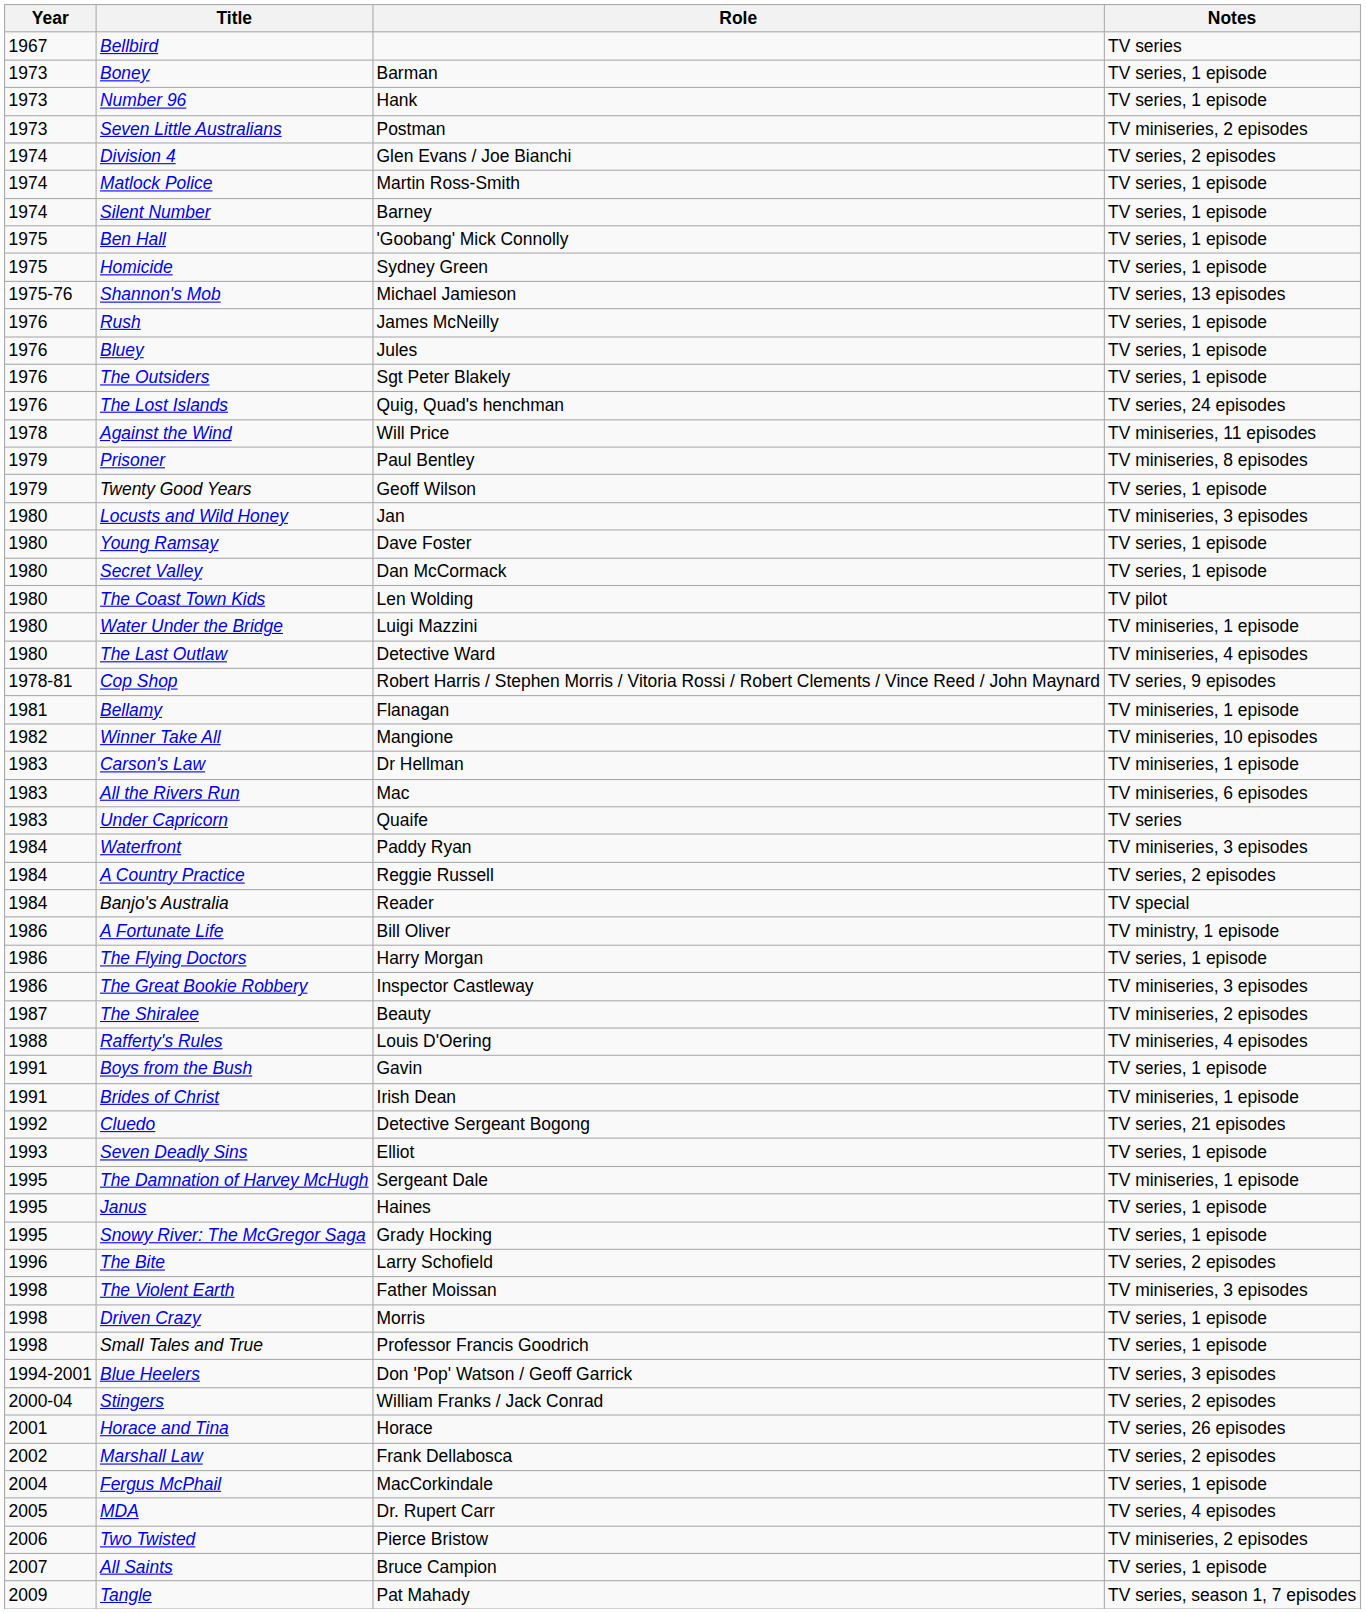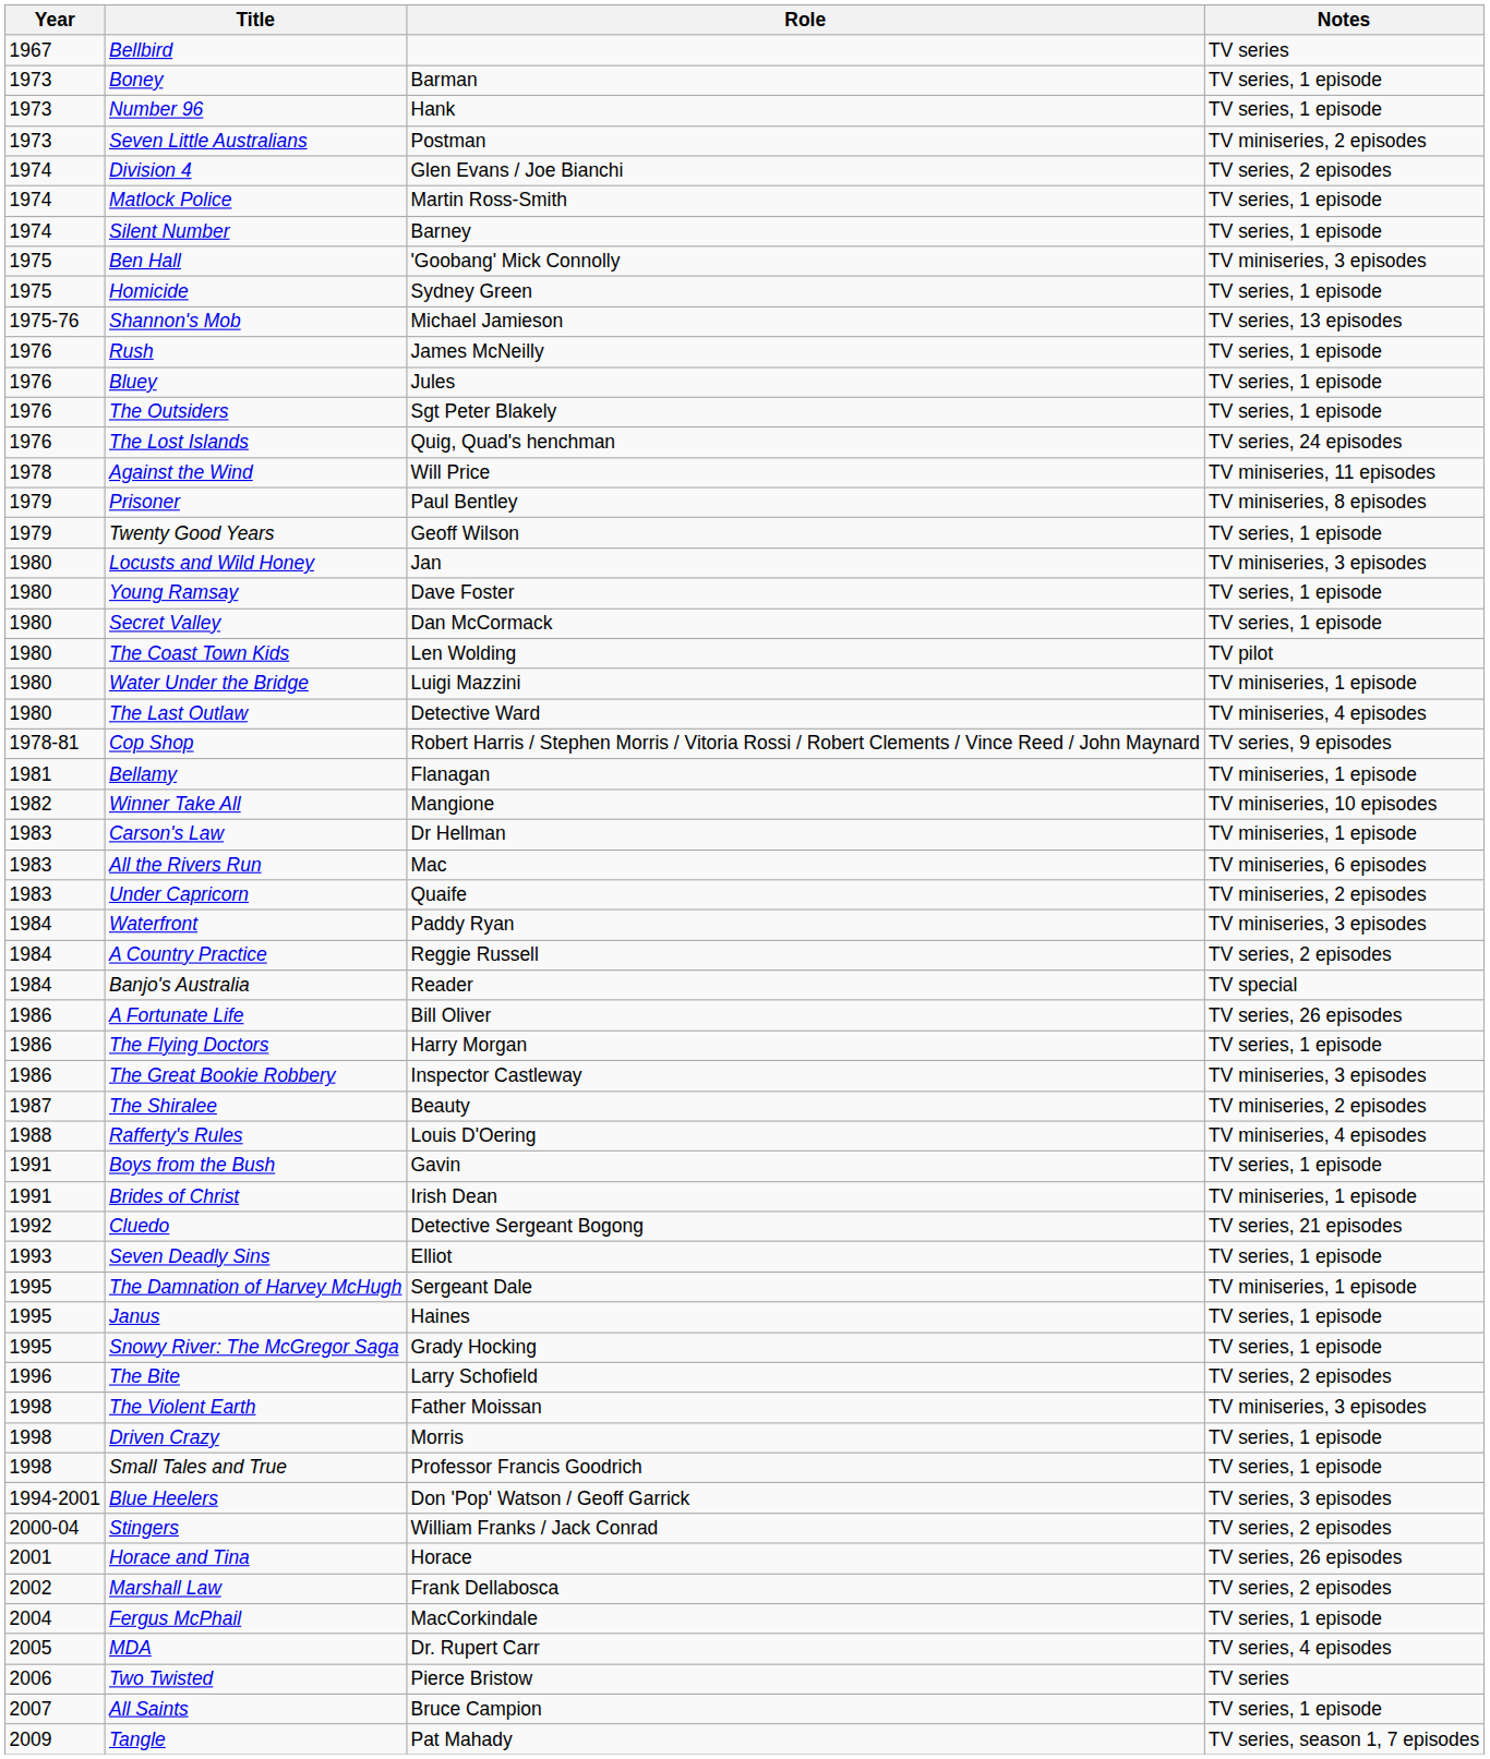 <table class="wikitable">
 <tr>
 <th>Year</th>
 <th>Title</th>
 <th>Role</th>
 <th>Notes</th>
 </tr>
 <tr>
 <td>1967</td>
 <td><em><a href='#'>Bellbird</a></em></td>
 <td></td>
 <td>TV series</td>
 </tr>
 <tr>
 <td>1973</td>
 <td><em><a href='#'>Boney</a></em></td>
 <td>Barman</td>
 <td>TV series, 1 episode</td>
 </tr>
 <tr>
 <td>1973</td>
 <td><em><a href='#'>Number 96</a></em></td>
 <td>Hank</td>
 <td>TV series, 1 episode</td>
 </tr>
 <tr>
 <td>1973</td>
 <td><em><a href='#'>Seven Little Australians</a></em></td>
 <td>Postman</td>
 <td>TV miniseries, 2 episodes</td>
 </tr>
 <tr>
 <td>1974</td>
 <td><em><a href='#'>Division 4</a></em></td>
 <td>Glen Evans / Joe Bianchi</td>
 <td>TV series, 2 episodes</td>
 </tr>
 <tr>
 <td>1974</td>
 <td><em><a href='#'>Matlock Police</a></em></td>
 <td>Martin Ross-Smith</td>
 <td>TV series, 1 episode</td>
 </tr>
 <tr>
 <td>1974</td>
 <td><em><a href='#'>Silent Number</a></em></td>
 <td>Barney</td>
 <td>TV series, 1 episode</td>
 </tr>
 <tr>
 <td>1975</td>
 <td><em><a href='#'>Ben Hall</a></em></td>
 <td>'Goobang' Mick Connolly</td>
-<td>TV series, 1 episode</td>
+<td>TV miniseries, 3  episodes</td>
 </tr>
 <tr>
 <td>1975</td>
 <td><em><a href='#'>Homicide</a></em></td>
 <td>Sydney Green</td>
 <td>TV series, 1 episode</td>
 </tr>
 <tr>
 <td>1975-76</td>
 <td><em><a href='#'>Shannon's Mob</a></em></td>
 <td>Michael Jamieson</td>
 <td>TV series, 13 episodes</td>
 </tr>
 <tr>
 <td>1976</td>
 <td><em><a href='#'>Rush</a></em></td>
 <td>James McNeilly</td>
 <td>TV series, 1 episode</td>
 </tr>
 <tr>
 <td>1976</td>
 <td><em><a href='#'>Bluey</a></em></td>
 <td>Jules</td>
 <td>TV series, 1 episode</td>
 </tr>
 <tr>
 <td>1976</td>
 <td><em><a href='#'>The Outsiders</a></em></td>
 <td>Sgt Peter Blakely</td>
 <td>TV series, 1 episode</td>
 </tr>
 <tr>
 <td>1976</td>
 <td><em><a href='#'>The Lost Islands</a></em></td>
 <td>Quig, Quad's henchman</td>
 <td>TV series, 24 episodes</td>
 </tr>
 <tr>
 <td>1978</td>
 <td><em><a href='#'>Against the Wind</a></em></td>
 <td>Will Price</td>
 <td>TV miniseries, 11 episodes</td>
 </tr>
 <tr>
 <td>1979</td>
 <td><em><a href='#'>Prisoner</a></em></td>
 <td>Paul Bentley</td>
 <td>TV miniseries, 8 episodes</td>
 </tr>
 <tr>
 <td>1979</td>
 <td><em>Twenty Good Years</em></td>
 <td>Geoff Wilson</td>
 <td>TV series, 1 episode</td>
 </tr>
 <tr>
 <td>1980</td>
 <td><em><a href='#'>Locusts and Wild Honey</a></em></td>
 <td>Jan</td>
 <td>TV miniseries, 3 episodes</td>
 </tr>
 <tr>
 <td>1980</td>
 <td><em><a href='#'>Young Ramsay</a></em></td>
 <td>Dave Foster</td>
 <td>TV series, 1 episode</td>
 </tr>
 <tr>
 <td>1980</td>
 <td><em><a href='#'>Secret Valley</a></em></td>
 <td>Dan McCormack</td>
 <td>TV series, 1 episode</td>
 </tr>
 <tr>
 <td>1980</td>
 <td><em><a href='#'>The Coast Town Kids</a></em></td>
 <td>Len Wolding</td>
 <td>TV pilot</td>
 </tr>
 <tr>
 <td>1980</td>
 <td><em><a href='#'>Water Under the Bridge</a></em></td>
 <td>Luigi Mazzini</td>
 <td>TV miniseries, 1 episode</td>
 </tr>
 <tr>
 <td>1980</td>
 <td><em><a href='#'>The Last Outlaw</a></em></td>
 <td>Detective Ward</td>
 <td>TV miniseries, 4 episodes</td>
 </tr>
 <tr>
 <td>1978-81</td>
 <td><em><a href='#'>Cop Shop</a></em></td>
 <td>Robert Harris / Stephen Morris / Vitoria Rossi / Robert Clements / Vince Reed / John Maynard</td>
 <td>TV series, 9 episodes</td>
 </tr>
 <tr>
 <td>1981</td>
 <td><em><a href='#'>Bellamy</a></em></td>
 <td>Flanagan</td>
 <td>TV miniseries, 1 episode</td>
 </tr>
 <tr>
 <td>1982</td>
 <td><em><a href='#'>Winner Take All</a></em></td>
 <td>Mangione</td>
 <td>TV miniseries, 10 episodes</td>
 </tr>
 <tr>
 <td>1983</td>
 <td><em><a href='#'>Carson's Law</a></em></td>
 <td>Dr Hellman</td>
 <td>TV miniseries, 1 episode</td>
 </tr>
 <tr>
 <td>1983</td>
 <td><em><a href='#'>All the Rivers Run</a></em></td>
 <td>Mac</td>
 <td>TV miniseries, 6 episodes</td>
 </tr>
 <tr>
 <td>1983</td>
 <td><em><a href='#'>Under Capricorn</a></em></td>
 <td>Quaife</td>
-<td>TV series</td>
+<td>TV miniseries, 2 episodes</td>
 </tr>
 <tr>
 <td>1984</td>
 <td><em><a href='#'>Waterfront</a></em></td>
 <td>Paddy Ryan</td>
 <td>TV miniseries, 3 episodes</td>
 </tr>
 <tr>
 <td>1984</td>
 <td><em><a href='#'>A Country Practice</a></em></td>
 <td>Reggie Russell</td>
 <td>TV series, 2 episodes</td>
 </tr>
 <tr>
 <td>1984</td>
 <td><em>Banjo's Australia</em></td>
 <td>Reader</td>
 <td>TV special</td>
 </tr>
 <tr>
 <td>1986</td>
 <td><em><a href='#'>A Fortunate Life</a></em></td>
 <td>Bill Oliver</td>
-<td>TV ministry, 1 episode</td>
+<td>TV series, 26 episodes</td>
 </tr>
 <tr>
 <td>1986</td>
 <td><em><a href='#'>The Flying Doctors</a></em></td>
 <td>Harry Morgan</td>
 <td>TV series, 1 episode</td>
 </tr>
 <tr>
 <td>1986</td>
 <td><em><a href='#'>The Great Bookie Robbery</a></em></td>
 <td>Inspector Castleway</td>
 <td>TV miniseries, 3 episodes</td>
 </tr>
 <tr>
 <td>1987</td>
 <td><em><a href='#'>The Shiralee</a></em></td>
 <td>Beauty</td>
 <td>TV miniseries, 2 episodes</td>
 </tr>
 <tr>
 <td>1988</td>
 <td><em><a href='#'>Rafferty's Rules</a></em></td>
 <td>Louis D'Oering</td>
 <td>TV miniseries, 4 episodes</td>
 </tr>
 <tr>
 <td>1991</td>
 <td><em><a href='#'>Boys from the Bush</a></em></td>
 <td>Gavin</td>
 <td>TV series, 1 episode</td>
 </tr>
 <tr>
 <td>1991</td>
 <td><em><a href='#'>Brides of Christ</a></em></td>
 <td>Irish Dean</td>
 <td>TV miniseries, 1 episode</td>
 </tr>
 <tr>
 <td>1992</td>
 <td><em><a href='#'>Cluedo</a></em></td>
 <td>Detective Sergeant Bogong</td>
 <td>TV series, 21 episodes</td>
 </tr>
 <tr>
 <td>1993</td>
 <td><em><a href='#'>Seven Deadly Sins</a></em></td>
 <td>Elliot</td>
 <td>TV series, 1 episode</td>
 </tr>
 <tr>
 <td>1995</td>
 <td><em><a href='#'>The Damnation of Harvey McHugh</a></em></td>
 <td>Sergeant Dale</td>
 <td>TV miniseries, 1 episode</td>
 </tr>
 <tr>
 <td>1995</td>
 <td><em><a href='#'>Janus</a></em></td>
 <td>Haines</td>
 <td>TV series, 1 episode</td>
 </tr>
 <tr>
 <td>1995</td>
 <td><em><a href='#'>Snowy River: The McGregor Saga</a></em></td>
 <td>Grady Hocking</td>
 <td>TV series, 1 episode</td>
 </tr>
 <tr>
 <td>1996</td>
 <td><em><a href='#'>The Bite</a></em></td>
 <td>Larry Schofield</td>
 <td>TV series, 2 episodes</td>
 </tr>
 <tr>
 <td>1998</td>
 <td><em><a href='#'>The Violent Earth</a></em></td>
 <td>Father Moissan</td>
 <td>TV miniseries, 3 episodes</td>
 </tr>
 <tr>
 <td>1998</td>
 <td><em><a href='#'>Driven Crazy</a></em></td>
 <td>Morris</td>
 <td>TV series, 1 episode</td>
 </tr>
 <tr>
 <td>1998</td>
 <td><em>Small Tales and True</em></td>
 <td>Professor Francis Goodrich</td>
 <td>TV series, 1 episode</td>
 </tr>
 <tr>
 <td>1994-2001</td>
 <td><em><a href='#'>Blue Heelers</a></em></td>
 <td>Don 'Pop' Watson / Geoff Garrick</td>
 <td>TV series, 3 episodes</td>
 </tr>
 <tr>
 <td>2000-04</td>
 <td><em><a href='#'>Stingers</a></em></td>
 <td>William Franks / Jack Conrad</td>
 <td>TV series, 2 episodes</td>
 </tr>
 <tr>
 <td>2001</td>
 <td><em><a href='#'>Horace and Tina</a></em></td>
 <td>Horace</td>
 <td>TV series, 26 episodes</td>
 </tr>
 <tr>
 <td>2002</td>
 <td><em><a href='#'>Marshall Law</a></em></td>
 <td>Frank Dellabosca</td>
 <td>TV series, 2 episodes</td>
 </tr>
 <tr>
 <td>2004</td>
 <td><em><a href='#'>Fergus McPhail</a></em></td>
 <td>MacCorkindale</td>
 <td>TV series, 1 episode</td>
 </tr>
 <tr>
 <td>2005</td>
 <td><em><a href='#'>MDA</a></em></td>
 <td>Dr. Rupert Carr</td>
 <td>TV series, 4 episodes</td>
 </tr>
 <tr>
 <td>2006</td>
 <td><em><a href='#'>Two Twisted</a></em></td>
 <td>Pierce Bristow</td>
-<td>TV miniseries, 2 episodes</td>
+<td>TV series</td>
 </tr>
 <tr>
 <td>2007</td>
 <td><em><a href='#'>All Saints</a></em></td>
 <td>Bruce Campion</td>
 <td>TV series, 1 episode</td>
 </tr>
 <tr>
 <td>2009</td>
 <td><em><a href='#'>Tangle</a></em></td>
 <td>Pat Mahady</td>
 <td>TV series, season 1, 7 episodes</td>
 </tr>
 </table>
